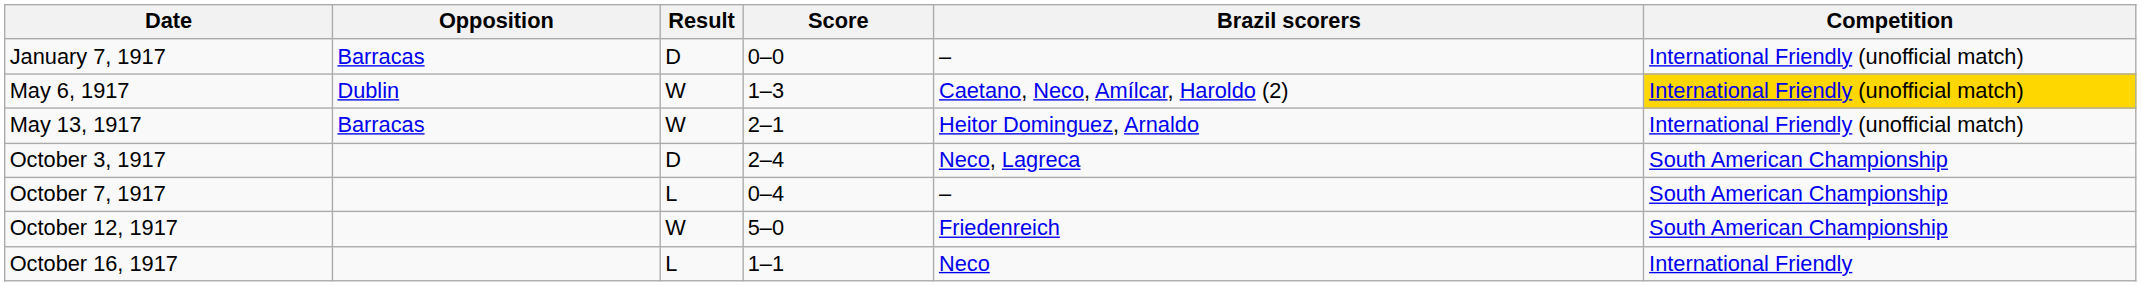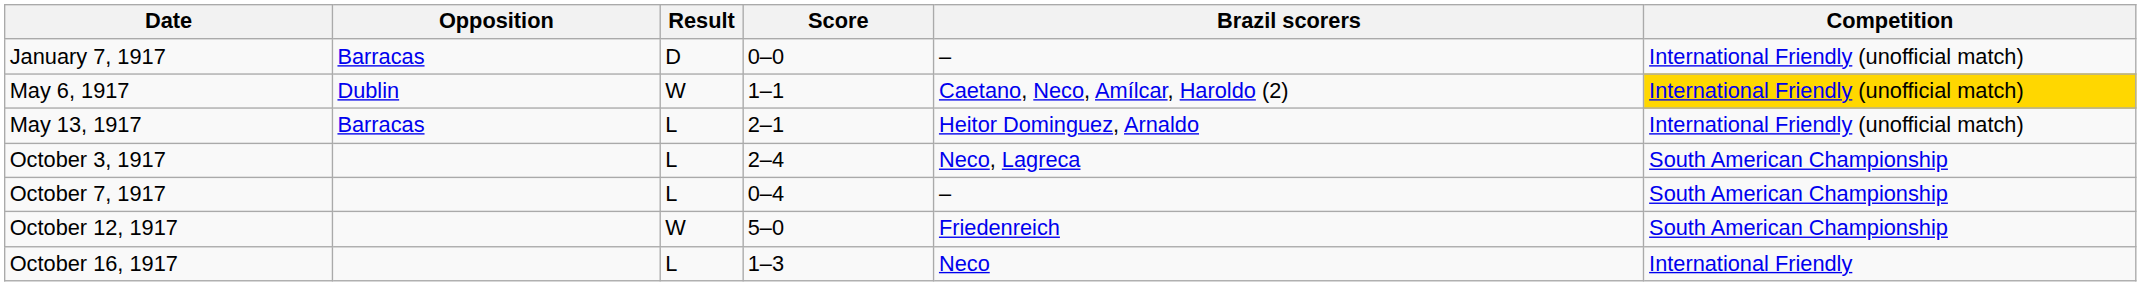 <table class="wikitable" style="text-align: left;">
 <tr>
 <th width=12%>Date</th>
 <th width=12%>Opposition</th>
 <th width=1%>Result</th>
 <th width=7%>Score</th>
 <th width=26%>Brazil scorers</th>
 <th width=18%>Competition</th>
 </tr>
 <tr>
 <td>January 7, 1917</td>
 <td> <a href='#'>Barracas</a></td>
 <td>D</td>
 <td>0–0</td>
 <td>–</td>
 <td><a href='#'>International Friendly</a> (unofficial match)</td>
 </tr>
 <tr>
 <td>May 6, 1917</td>
 <td> <a href='#'>Dublin</a></td>
 <td>W</td>
-<td>1–3</td>
+<td>1–1</td>
 <td><a href='#'>Caetano</a>, <a href='#'>Neco</a>, <a href='#'>Amílcar</a>, <a href='#'>Haroldo</a> (2)</td>
 <td style="background: gold;"><a href='#'>International Friendly</a> (unofficial match)</td>
 </tr>
 <tr>
 <td>May 13, 1917</td>
 <td> <a href='#'>Barracas</a></td>
-<td>W</td>
+<td>L</td>
 <td>2–1</td>
 <td><a href='#'>Heitor Dominguez</a>, <a href='#'>Arnaldo</a></td>
 <td><a href='#'>International Friendly</a> (unofficial match)</td>
 </tr>
 <tr>
 <td>October 3, 1917</td>
 <td></td>
-<td>D</td>
+<td>L</td>
 <td>2–4</td>
 <td><a href='#'>Neco</a>, <a href='#'>Lagreca</a></td>
 <td><a href='#'>South American Championship</a></td>
 </tr>
 <tr>
 <td>October 7, 1917</td>
 <td></td>
 <td>L</td>
 <td>0–4</td>
 <td>–</td>
 <td><a href='#'>South American Championship</a></td>
 </tr>
 <tr>
 <td>October 12, 1917</td>
 <td></td>
 <td>W</td>
 <td>5–0</td>
 <td><a href='#'>Friedenreich</a></td>
 <td><a href='#'>South American Championship</a></td>
 </tr>
 <tr>
 <td>October 16, 1917</td>
 <td></td>
 <td>L</td>
-<td>1–1</td>
+<td>1–3</td>
 <td><a href='#'>Neco</a></td>
 <td><a href='#'>International Friendly</a></td>
 </tr>
 </table>
